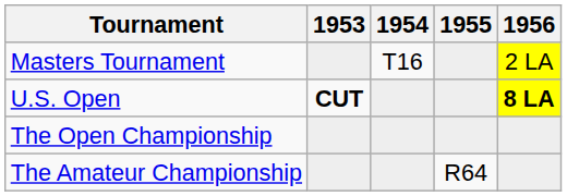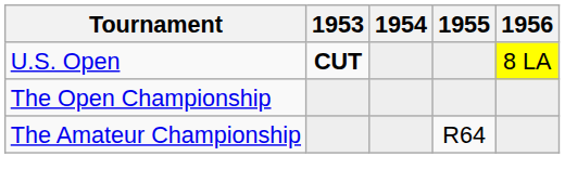 <table class="wikitable" style="font-size:95%;text-align:center;">
 <tr>
 <th>Tournament</th>
 <th>1953</th>
 <th>1954</th>
 <th>1955</th>
 <th>1956</th>
 </tr>
 <tr>
-<td align=left><a href='#'>Masters Tournament</a></td>
-<td style="background:#eeeeee;"></td>
-<td>T16</td>
-<td style="background:#eeeeee;"></td>
-<td style="background:yellow;">2 <span>LA</span></td>
-</tr>
-<tr>
 <td align=left><a href='#'>U.S. Open</a></td>
 <td><strong>CUT</strong></td>
 <td style="background:#eeeeee;"></td>
 <td style="background:#eeeeee;"></td>
-<td style="background:yellow;"><strong>8 <span>LA</span></strong></td>
+<td style="background:yellow;">8 <span>LA</span></td>
 </tr>
 <tr>
 <td align=left><a href='#'>The Open Championship</a></td>
 <td style="background:#eeeeee;"></td>
 <td style="background:#eeeeee;"></td>
 <td style="background:#eeeeee;"></td>
 <td style="background:#eeeeee;"></td>
 </tr>
 <tr>
 <td align=left><a href='#'>The Amateur Championship</a></td>
 <td style="background:#eeeeee;"></td>
 <td style="background:#eeeeee;"></td>
 <td>R64</td>
 <td style="background:#eeeeee;"></td>
 </tr>
 </table>
